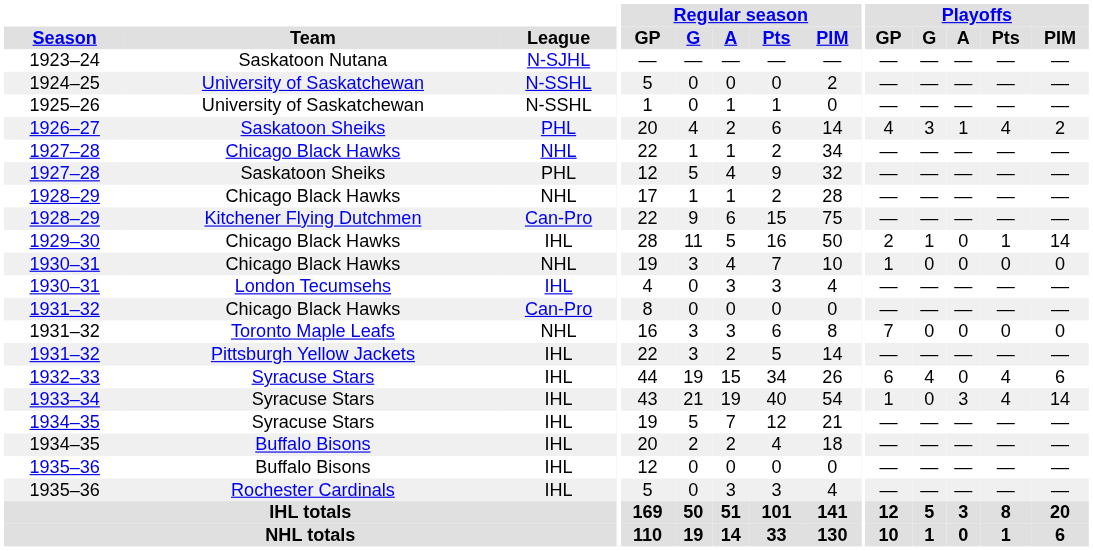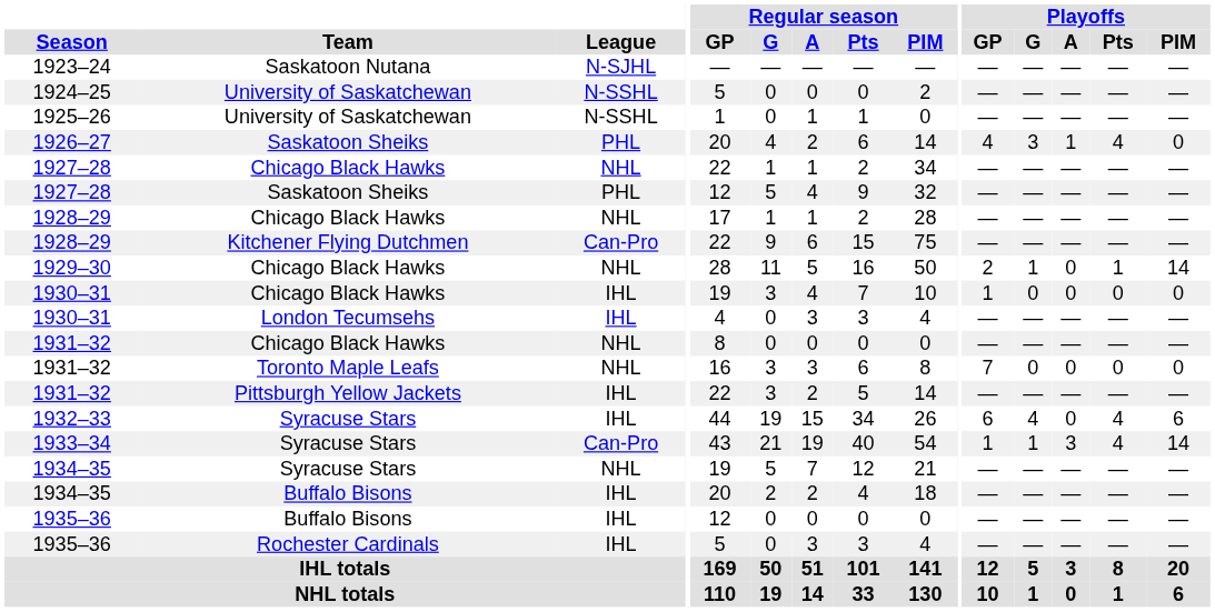 <table border="0" cellpadding="1" cellspacing="0" style="text-align:center; width:60em">
 <tr bgcolor="#e0e0e0">
 <th colspan="3" bgcolor="#ffffff"></th>
 <th rowspan="100" bgcolor="#ffffff"></th>
 <th colspan="5"><a href='#'>Regular season</a></th>
 <th rowspan="100" bgcolor="#ffffff"></th>
 <th colspan="5"><a href='#'>Playoffs</a></th>
 </tr>
 <tr bgcolor="#e0e0e0">
 <th><a href='#'>Season</a></th>
 <th>Team</th>
 <th>League</th>
 <th>GP</th>
 <th><a href='#'>G</a></th>
 <th><a href='#'>A</a></th>
 <th><a href='#'>Pts</a></th>
 <th><a href='#'>PIM</a></th>
 <th>GP</th>
 <th>G</th>
 <th>A</th>
 <th>Pts</th>
 <th>PIM</th>
 </tr>
 <tr>
 <td>1923–24</td>
 <td>Saskatoon Nutana</td>
 <td><a href='#'>N-SJHL</a></td>
 <td>—</td>
 <td>—</td>
 <td>—</td>
 <td>—</td>
 <td>—</td>
 <td>—</td>
 <td>—</td>
 <td>—</td>
 <td>—</td>
 <td>—</td>
 </tr>
 <tr bgcolor="#f0f0f0">
 <td>1924–25</td>
 <td><a href='#'>University of Saskatchewan</a></td>
 <td><a href='#'>N-SSHL</a></td>
 <td>5</td>
 <td>0</td>
 <td>0</td>
 <td>0</td>
 <td>2</td>
 <td>—</td>
 <td>—</td>
 <td>—</td>
 <td>—</td>
 <td>—</td>
 </tr>
 <tr>
 <td>1925–26</td>
 <td>University of Saskatchewan</td>
 <td>N-SSHL</td>
 <td>1</td>
 <td>0</td>
 <td>1</td>
 <td>1</td>
 <td>0</td>
 <td>—</td>
 <td>—</td>
 <td>—</td>
 <td>—</td>
 <td>—</td>
 </tr>
 <tr bgcolor="#f0f0f0">
 <td><a href='#'>1926–27</a></td>
 <td><a href='#'>Saskatoon Sheiks</a></td>
 <td><a href='#'>PHL</a></td>
 <td>20</td>
 <td>4</td>
 <td>2</td>
 <td>6</td>
 <td>14</td>
 <td>4</td>
 <td>3</td>
 <td>1</td>
 <td>4</td>
-<td>2</td>
+<td>0</td>
 </tr>
 <tr>
 <td><a href='#'>1927–28</a></td>
 <td><a href='#'>Chicago Black Hawks</a></td>
 <td><a href='#'>NHL</a></td>
 <td>22</td>
 <td>1</td>
 <td>1</td>
 <td>2</td>
 <td>34</td>
 <td>—</td>
 <td>—</td>
 <td>—</td>
 <td>—</td>
 <td>—</td>
 </tr>
 <tr bgcolor="#f0f0f0">
 <td><a href='#'>1927–28</a></td>
 <td>Saskatoon Sheiks</td>
 <td>PHL</td>
 <td>12</td>
 <td>5</td>
 <td>4</td>
 <td>9</td>
 <td>32</td>
 <td>—</td>
 <td>—</td>
 <td>—</td>
 <td>—</td>
 <td>—</td>
 </tr>
 <tr>
 <td><a href='#'>1928–29</a></td>
 <td>Chicago Black Hawks</td>
 <td>NHL</td>
 <td>17</td>
 <td>1</td>
 <td>1</td>
 <td>2</td>
 <td>28</td>
 <td>—</td>
 <td>—</td>
 <td>—</td>
 <td>—</td>
 <td>—</td>
 </tr>
 <tr bgcolor="#f0f0f0">
 <td><a href='#'>1928–29</a></td>
 <td><a href='#'>Kitchener Flying Dutchmen</a></td>
 <td><a href='#'>Can-Pro</a></td>
 <td>22</td>
 <td>9</td>
 <td>6</td>
 <td>15</td>
 <td>75</td>
 <td>—</td>
 <td>—</td>
 <td>—</td>
 <td>—</td>
 <td>—</td>
 </tr>
 <tr>
 <td><a href='#'>1929–30</a></td>
 <td>Chicago Black Hawks</td>
-<td>IHL</td>
+<td>NHL</td>
 <td>28</td>
 <td>11</td>
 <td>5</td>
 <td>16</td>
 <td>50</td>
 <td>2</td>
 <td>1</td>
 <td>0</td>
 <td>1</td>
 <td>14</td>
 </tr>
 <tr bgcolor="#f0f0f0">
 <td><a href='#'>1930–31</a></td>
 <td>Chicago Black Hawks</td>
-<td>NHL</td>
+<td>IHL</td>
 <td>19</td>
 <td>3</td>
 <td>4</td>
 <td>7</td>
 <td>10</td>
 <td>1</td>
 <td>0</td>
 <td>0</td>
 <td>0</td>
 <td>0</td>
 </tr>
 <tr>
 <td><a href='#'>1930–31</a></td>
 <td><a href='#'>London Tecumsehs</a></td>
 <td><a href='#'>IHL</a></td>
 <td>4</td>
 <td>0</td>
 <td>3</td>
 <td>3</td>
 <td>4</td>
 <td>—</td>
 <td>—</td>
 <td>—</td>
 <td>—</td>
 <td>—</td>
 </tr>
 <tr bgcolor="#f0f0f0">
 <td><a href='#'>1931–32</a></td>
 <td>Chicago Black Hawks</td>
-<td><a href='#'>Can-Pro</a></td>
+<td>NHL</td>
 <td>8</td>
 <td>0</td>
 <td>0</td>
 <td>0</td>
 <td>0</td>
 <td>—</td>
 <td>—</td>
 <td>—</td>
 <td>—</td>
 <td>—</td>
 </tr>
 <tr>
 <td>1931–32</td>
 <td><a href='#'>Toronto Maple Leafs</a></td>
 <td>NHL</td>
 <td>16</td>
 <td>3</td>
 <td>3</td>
 <td>6</td>
 <td>8</td>
 <td>7</td>
 <td>0</td>
 <td>0</td>
 <td>0</td>
 <td>0</td>
 </tr>
 <tr bgcolor="#f0f0f0">
 <td><a href='#'>1931–32</a></td>
 <td><a href='#'>Pittsburgh Yellow Jackets</a></td>
 <td>IHL</td>
 <td>22</td>
 <td>3</td>
 <td>2</td>
 <td>5</td>
 <td>14</td>
 <td>—</td>
 <td>—</td>
 <td>—</td>
 <td>—</td>
 <td>—</td>
 </tr>
 <tr>
 <td><a href='#'>1932–33</a></td>
 <td><a href='#'>Syracuse Stars</a></td>
 <td>IHL</td>
 <td>44</td>
 <td>19</td>
 <td>15</td>
 <td>34</td>
 <td>26</td>
 <td>6</td>
 <td>4</td>
 <td>0</td>
 <td>4</td>
 <td>6</td>
 </tr>
 <tr bgcolor="#f0f0f0">
 <td><a href='#'>1933–34</a></td>
 <td>Syracuse Stars</td>
-<td>IHL</td>
+<td><a href='#'>Can-Pro</a></td>
 <td>43</td>
 <td>21</td>
 <td>19</td>
 <td>40</td>
 <td>54</td>
 <td>1</td>
-<td>0</td>
+<td>1</td>
 <td>3</td>
 <td>4</td>
 <td>14</td>
 </tr>
 <tr>
 <td><a href='#'>1934–35</a></td>
 <td>Syracuse Stars</td>
-<td>IHL</td>
+<td>NHL</td>
 <td>19</td>
 <td>5</td>
 <td>7</td>
 <td>12</td>
 <td>21</td>
 <td>—</td>
 <td>—</td>
 <td>—</td>
 <td>—</td>
 <td>—</td>
 </tr>
 <tr bgcolor="#f0f0f0">
 <td>1934–35</td>
 <td><a href='#'>Buffalo Bisons</a></td>
 <td>IHL</td>
 <td>20</td>
 <td>2</td>
 <td>2</td>
 <td>4</td>
 <td>18</td>
 <td>—</td>
 <td>—</td>
 <td>—</td>
 <td>—</td>
 <td>—</td>
 </tr>
 <tr>
 <td><a href='#'>1935–36</a></td>
 <td>Buffalo Bisons</td>
 <td>IHL</td>
 <td>12</td>
 <td>0</td>
 <td>0</td>
 <td>0</td>
 <td>0</td>
 <td>—</td>
 <td>—</td>
 <td>—</td>
 <td>—</td>
 <td>—</td>
 </tr>
 <tr bgcolor="#f0f0f0">
 <td>1935–36</td>
 <td><a href='#'>Rochester Cardinals</a></td>
 <td>IHL</td>
 <td>5</td>
 <td>0</td>
 <td>3</td>
 <td>3</td>
 <td>4</td>
 <td>—</td>
 <td>—</td>
 <td>—</td>
 <td>—</td>
 <td>—</td>
 </tr>
 <tr bgcolor="#e0e0e0">
 <th colspan="3">IHL totals</th>
 <th>169</th>
 <th>50</th>
 <th>51</th>
 <th>101</th>
 <th>141</th>
 <th>12</th>
 <th>5</th>
 <th>3</th>
 <th>8</th>
 <th>20</th>
 </tr>
 <tr bgcolor="#e0e0e0">
 <th colspan="3">NHL totals</th>
 <th>110</th>
 <th>19</th>
 <th>14</th>
 <th>33</th>
 <th>130</th>
 <th>10</th>
 <th>1</th>
 <th>0</th>
 <th>1</th>
 <th>6</th>
 </tr>
 </table>
